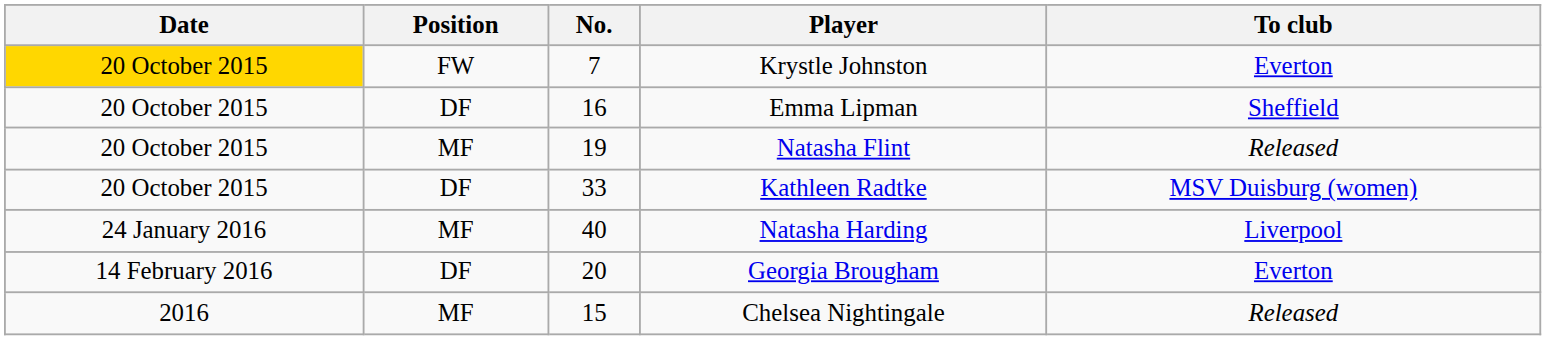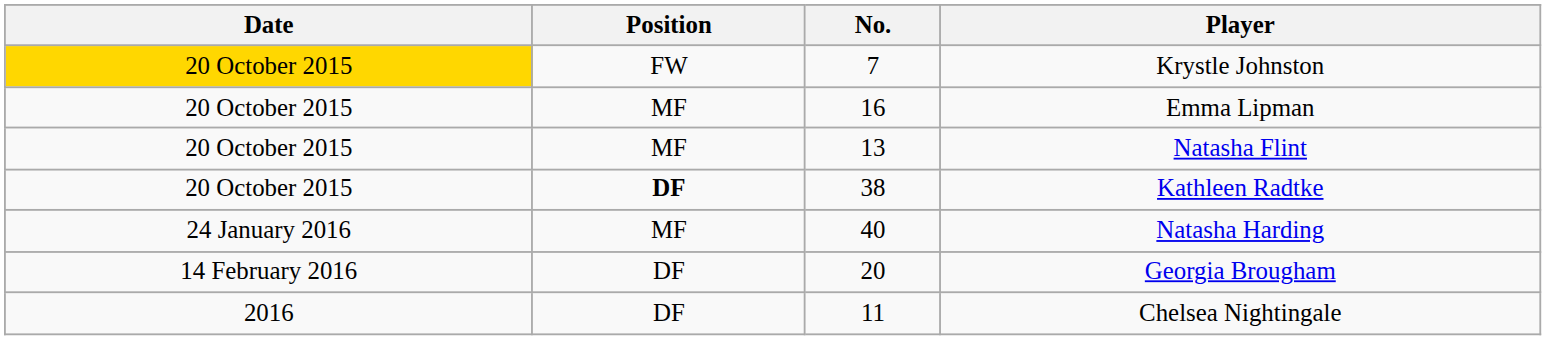 <table class="wikitable sortable" style="width:95%; text-align:center; font-size:85%; text-align:centre;">
 <tr>
 <th><strong>Date</strong></th>
 <th><strong>Position</strong></th>
 <th><strong>No.</strong></th>
 <th><strong>Player</strong></th>
-<th><strong>To club</strong></th>
 </tr>
 <tr>
 <td style="background: gold;">20 October 2015</td>
 <td>FW</td>
 <td>7</td>
 <td> Krystle Johnston</td>
-<td> <a href='#'>Everton</a></td>
-</tr>
-<tr>
-<td>20 October 2015</td>
-<td>DF</td>
-<td>16</td>
-<td> Emma Lipman</td>
-<td> <a href='#'>Sheffield</a></td>
 </tr>
 <tr>
 <td>20 October 2015</td>
 <td>MF</td>
-<td>19</td>
-<td> <a href='#'>Natasha Flint</a></td>
-<td><em>Released</em></td>
+<td>16</td>
+<td> Emma Lipman</td>
 </tr>
 <tr>
 <td>20 October 2015</td>
-<td>DF</td>
-<td>33</td>
+<td>MF</td>
+<td>13</td>
+<td> <a href='#'>Natasha Flint</a></td>
+</tr>
+<tr>
+<td>20 October 2015</td>
+<td><strong>DF</strong></td>
+<td>38</td>
 <td> <a href='#'>Kathleen Radtke</a></td>
-<td> <a href='#'>MSV Duisburg (women)</a></td>
 </tr>
 <tr>
 <td>24 January 2016</td>
 <td>MF</td>
 <td>40</td>
 <td> <a href='#'>Natasha Harding</a></td>
-<td> <a href='#'>Liverpool</a></td>
 </tr>
 <tr>
 <td>14 February 2016</td>
 <td>DF</td>
 <td>20</td>
 <td> <a href='#'>Georgia Brougham</a></td>
-<td> <a href='#'>Everton</a></td>
 </tr>
 <tr>
 <td>2016</td>
-<td>MF</td>
-<td>15</td>
+<td>DF</td>
+<td>11</td>
 <td> Chelsea Nightingale</td>
-<td><em>Released</em></td>
 </tr>
 </table>
